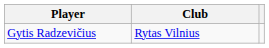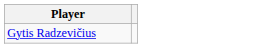 <table class="wikitable">
 <tr>
 <th width=160>Player</th>
-<th width=160>Club</th>
 <th></th>
 </tr>
 <tr>
 <td> <a href='#'>Gytis Radzevičius</a></td>
-<td> <a href='#'>Rytas Vilnius</a></td>
 <td></td>
 </tr>
 </table>
